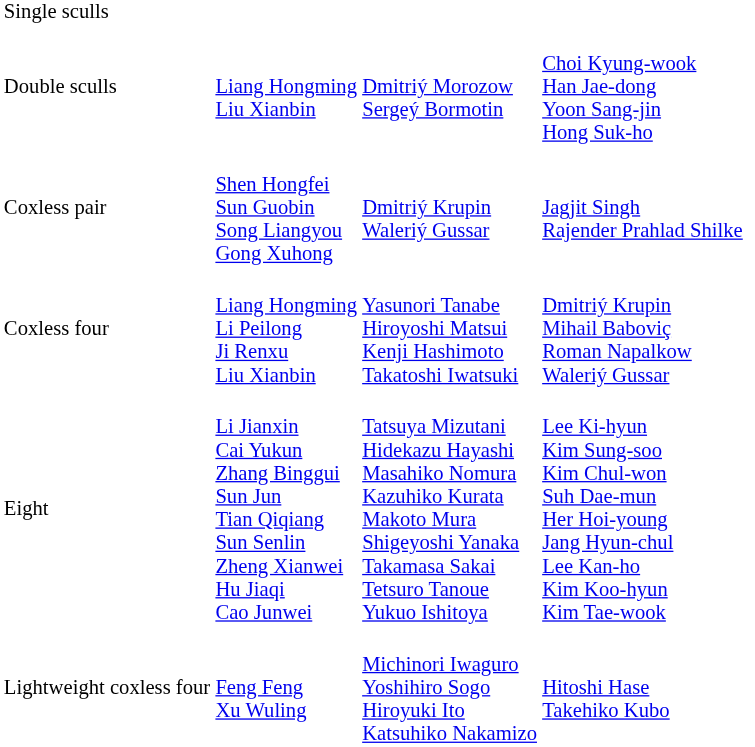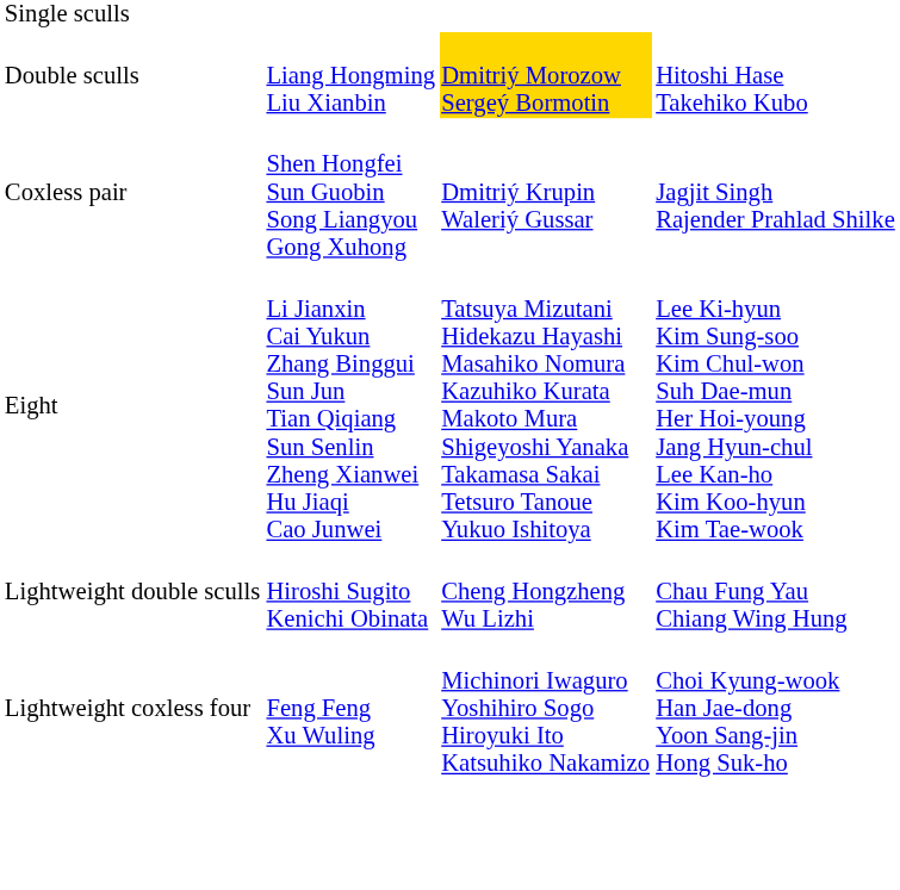 <table>
 <tr>
 <td>Single sculls</td>
 <td></td>
 <td></td>
 <td></td>
 </tr>
 <tr>
 <td>Double sculls</td>
 <td><br><a href='#'>Liang Hongming</a><br><a href='#'>Liu Xianbin</a></td>
-<td><br><a href='#'>Dmitriý Morozow</a><br><a href='#'>Sergeý Bormotin</a></td>
-<td><br><a href='#'>Choi Kyung-wook</a><br><a href='#'>Han Jae-dong</a><br><a href='#'>Yoon Sang-jin</a><br><a href='#'>Hong Suk-ho</a></td>
+<td style="background: gold;"><br><a href='#'>Dmitriý Morozow</a><br><a href='#'>Sergeý Bormotin</a></td>
+<td><br><a href='#'>Hitoshi Hase</a><br><a href='#'>Takehiko Kubo</a></td>
 </tr>
 <tr>
 <td>Coxless pair</td>
 <td><br><a href='#'>Shen Hongfei</a><br><a href='#'>Sun Guobin</a><br><a href='#'>Song Liangyou</a><br><a href='#'>Gong Xuhong</a></td>
 <td><br><a href='#'>Dmitriý Krupin</a><br><a href='#'>Waleriý Gussar</a></td>
 <td><br><a href='#'>Jagjit Singh</a><br><a href='#'>Rajender Prahlad Shilke</a></td>
 </tr>
 <tr>
-<td>Coxless four</td>
-<td><br><a href='#'>Liang Hongming</a><br><a href='#'>Li Peilong</a><br><a href='#'>Ji Renxu</a><br><a href='#'>Liu Xianbin</a></td>
-<td><br><a href='#'>Yasunori Tanabe</a><br><a href='#'>Hiroyoshi Matsui</a><br><a href='#'>Kenji Hashimoto</a><br><a href='#'>Takatoshi Iwatsuki</a></td>
-<td><br><a href='#'>Dmitriý Krupin</a><br><a href='#'>Mihail Baboviç</a><br><a href='#'>Roman Napalkow</a><br><a href='#'>Waleriý Gussar</a></td>
-</tr>
-<tr>
 <td>Eight</td>
 <td><br><a href='#'>Li Jianxin</a><br><a href='#'>Cai Yukun</a><br><a href='#'>Zhang Binggui</a><br><a href='#'>Sun Jun</a><br><a href='#'>Tian Qiqiang</a><br><a href='#'>Sun Senlin</a><br><a href='#'>Zheng Xianwei</a><br><a href='#'>Hu Jiaqi</a><br><a href='#'>Cao Junwei</a></td>
 <td><br><a href='#'>Tatsuya Mizutani</a><br><a href='#'>Hidekazu Hayashi</a><br><a href='#'>Masahiko Nomura</a><br><a href='#'>Kazuhiko Kurata</a><br><a href='#'>Makoto Mura</a><br><a href='#'>Shigeyoshi Yanaka</a><br><a href='#'>Takamasa Sakai</a><br><a href='#'>Tetsuro Tanoue</a><br><a href='#'>Yukuo Ishitoya</a></td>
 <td><br><a href='#'>Lee Ki-hyun</a><br><a href='#'>Kim Sung-soo</a><br><a href='#'>Kim Chul-won</a><br><a href='#'>Suh Dae-mun</a><br><a href='#'>Her Hoi-young</a><br><a href='#'>Jang Hyun-chul</a><br><a href='#'>Lee Kan-ho</a><br><a href='#'>Kim Koo-hyun</a><br><a href='#'>Kim Tae-wook</a></td>
 </tr>
 <tr>
+<td>Lightweight double sculls</td>
+<td><br><a href='#'>Hiroshi Sugito</a><br><a href='#'>Kenichi Obinata</a></td>
+<td><br><a href='#'>Cheng Hongzheng</a><br><a href='#'>Wu Lizhi</a></td>
+<td><br><a href='#'>Chau Fung Yau</a><br><a href='#'>Chiang Wing Hung</a></td>
+</tr>
+<tr>
 <td>Lightweight coxless four</td>
 <td><br><a href='#'>Feng Feng</a><br><a href='#'>Xu Wuling</a></td>
 <td><br><a href='#'>Michinori Iwaguro</a><br><a href='#'>Yoshihiro Sogo</a><br><a href='#'>Hiroyuki Ito</a><br><a href='#'>Katsuhiko Nakamizo</a></td>
-<td><br><a href='#'>Hitoshi Hase</a><br><a href='#'>Takehiko Kubo</a></td>
+<td><br><a href='#'>Choi Kyung-wook</a><br><a href='#'>Han Jae-dong</a><br><a href='#'>Yoon Sang-jin</a><br><a href='#'>Hong Suk-ho</a></td>
 </tr>
 </table>
